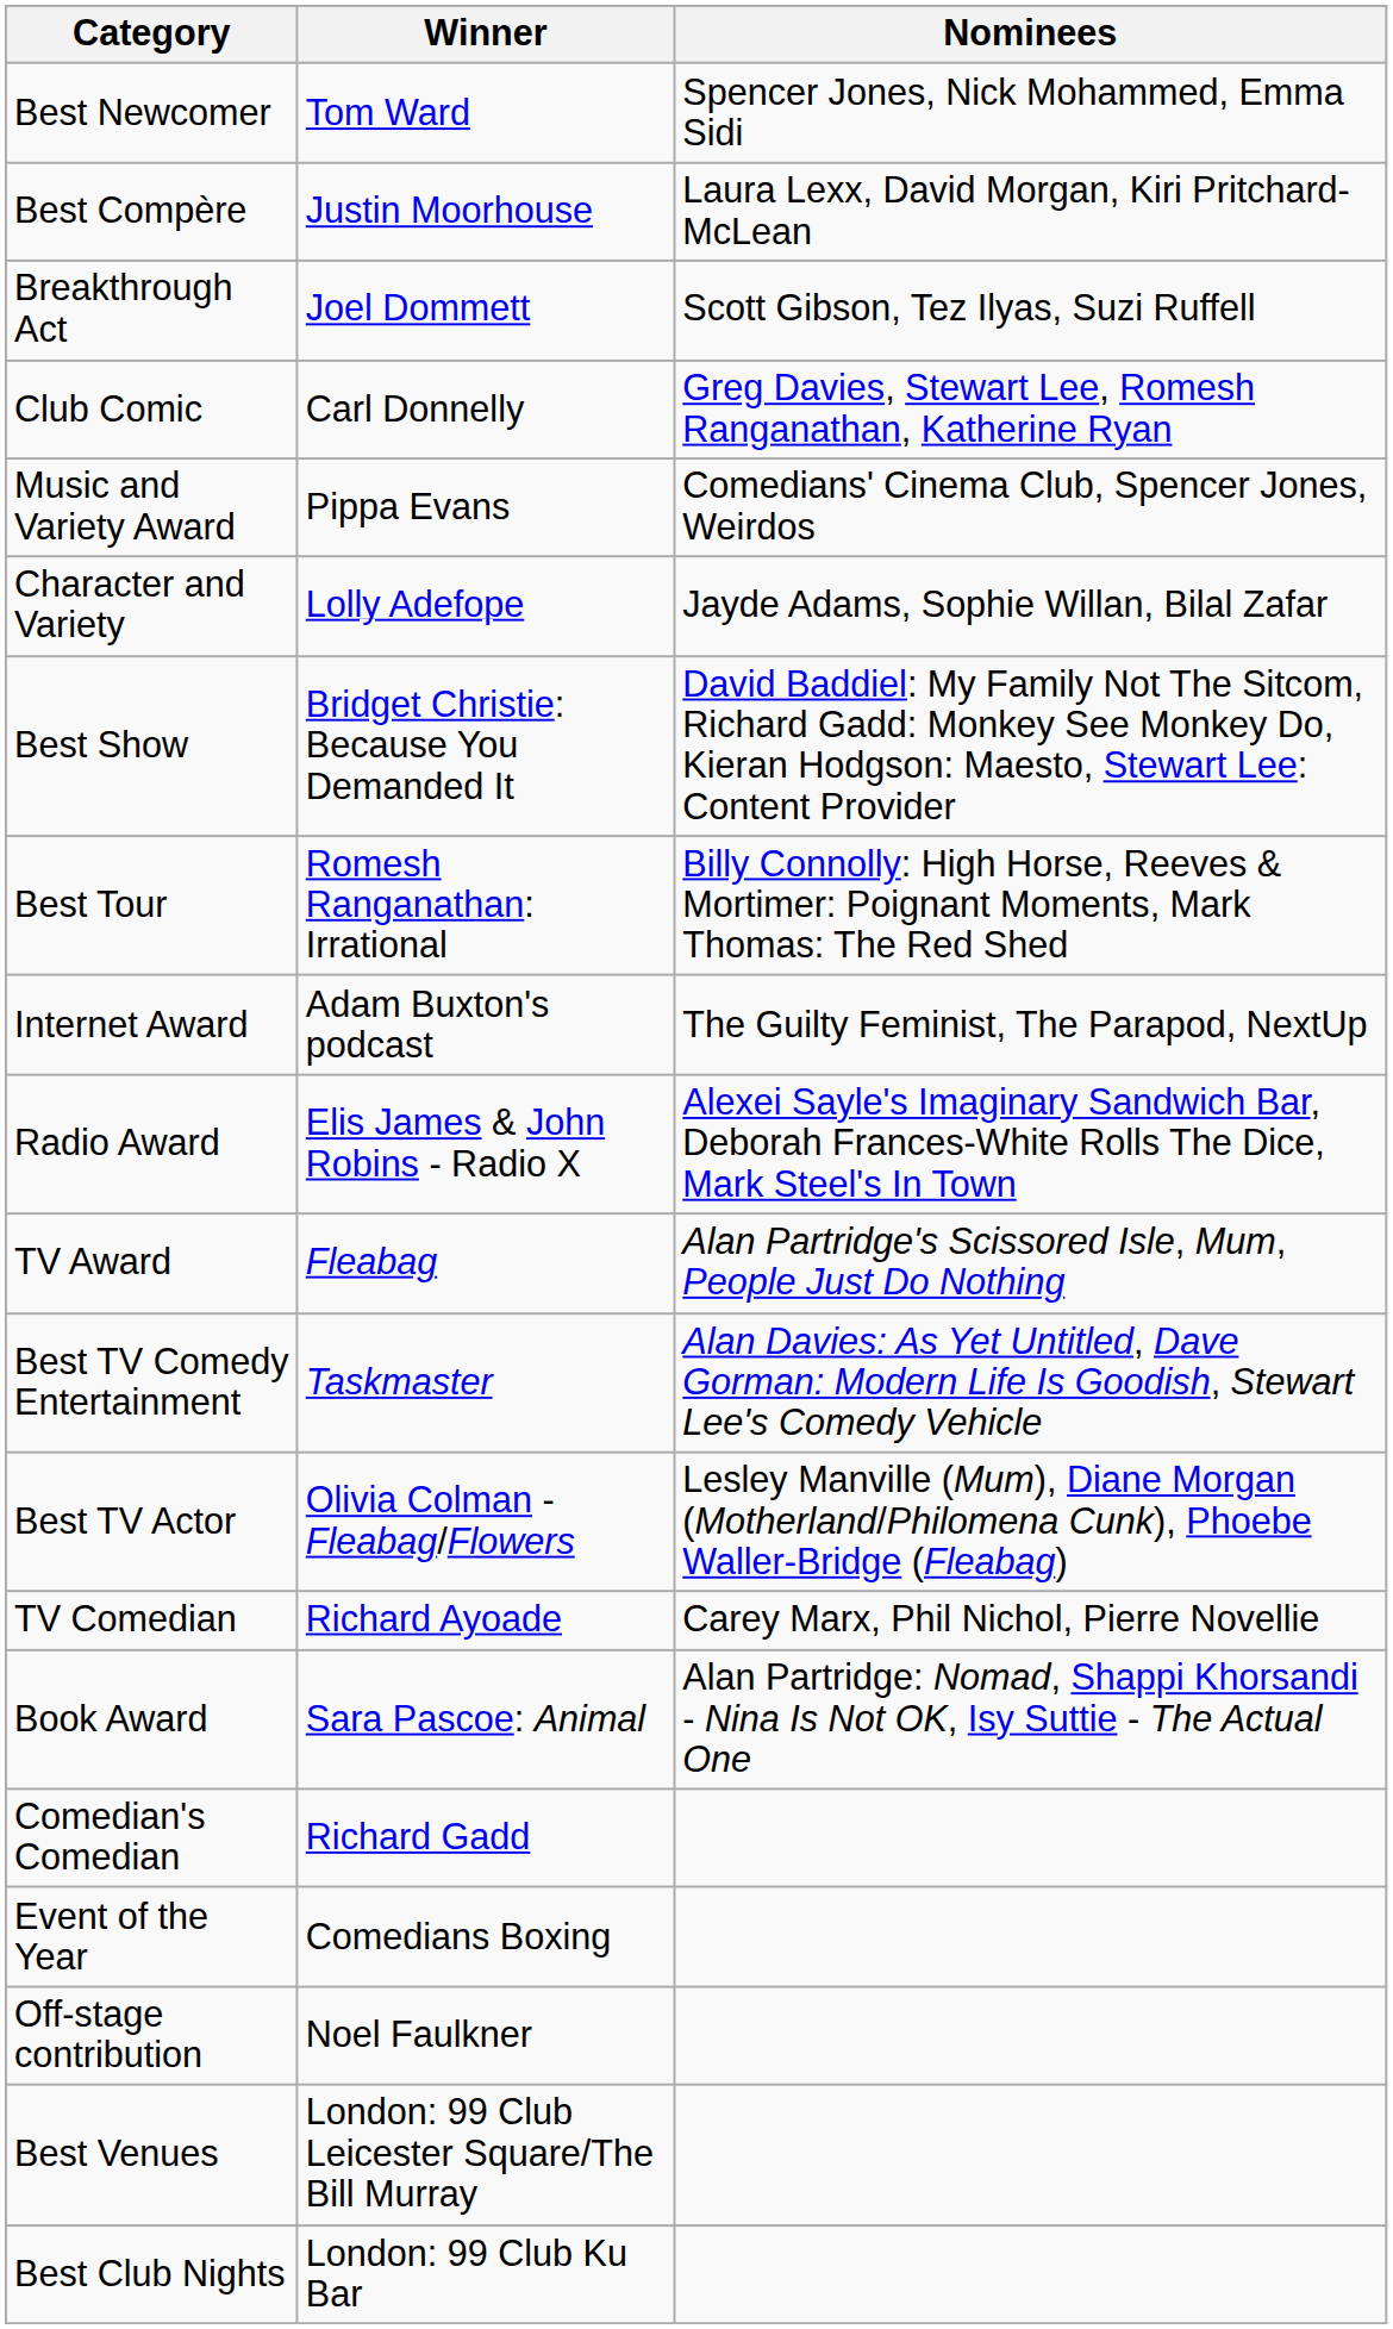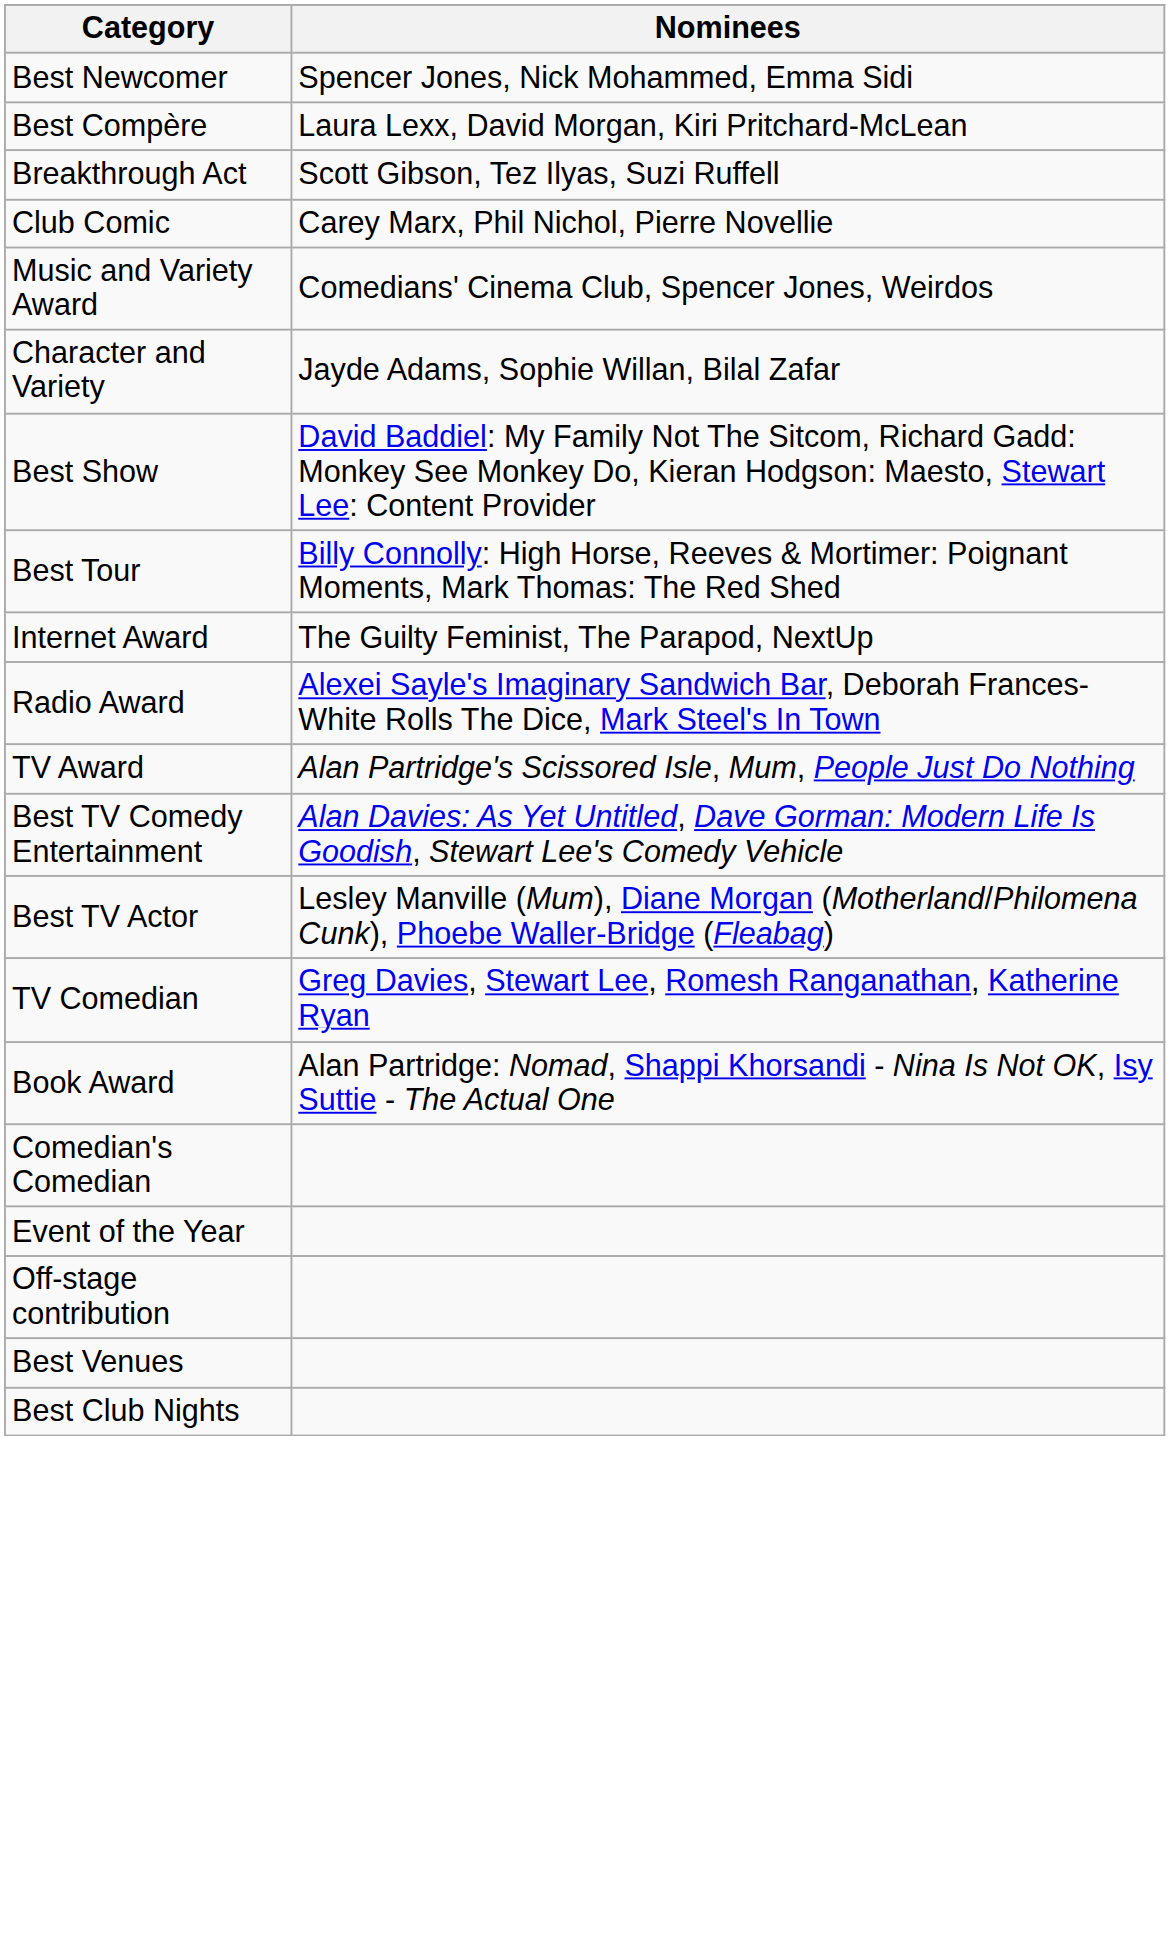 <table class="wikitable">
 <tr>
 <th>Category</th>
-<th>Winner</th>
 <th>Nominees</th>
 </tr>
 <tr>
 <td>Best Newcomer</td>
-<td><a href='#'>Tom Ward</a></td>
 <td>Spencer Jones, Nick Mohammed, Emma Sidi</td>
 </tr>
 <tr>
 <td>Best Compère</td>
-<td><a href='#'>Justin Moorhouse</a></td>
 <td>Laura Lexx, David Morgan, Kiri Pritchard-McLean</td>
 </tr>
 <tr>
 <td>Breakthrough Act</td>
-<td><a href='#'>Joel Dommett</a></td>
 <td>Scott Gibson, Tez Ilyas, Suzi Ruffell</td>
 </tr>
 <tr>
 <td>Club Comic</td>
-<td>Carl Donnelly</td>
-<td><a href='#'>Greg Davies</a>, <a href='#'>Stewart Lee</a>, <a href='#'>Romesh Ranganathan</a>, <a href='#'>Katherine Ryan</a></td>
+<td>Carey Marx, Phil Nichol, Pierre Novellie</td>
 </tr>
 <tr>
 <td>Music and Variety Award</td>
-<td>Pippa Evans</td>
 <td>Comedians' Cinema Club, Spencer Jones, Weirdos</td>
 </tr>
 <tr>
 <td>Character and Variety</td>
-<td><a href='#'>Lolly Adefope</a></td>
 <td>Jayde Adams, Sophie Willan, Bilal Zafar</td>
 </tr>
 <tr>
 <td>Best Show</td>
-<td><a href='#'>Bridget Christie</a>: Because You Demanded It</td>
 <td><a href='#'>David Baddiel</a>: My Family Not The Sitcom, Richard Gadd: Monkey See Monkey Do, Kieran Hodgson: Maesto, <a href='#'>Stewart Lee</a>: Content Provider</td>
 </tr>
 <tr>
 <td>Best Tour</td>
-<td><a href='#'>Romesh Ranganathan</a>: Irrational</td>
 <td><a href='#'>Billy Connolly</a>: High Horse, Reeves & Mortimer: Poignant Moments, Mark Thomas: The Red Shed</td>
 </tr>
 <tr>
 <td>Internet Award</td>
-<td>Adam Buxton's podcast</td>
 <td>The Guilty Feminist, The Parapod, NextUp</td>
 </tr>
 <tr>
 <td>Radio Award</td>
-<td><a href='#'>Elis James</a> & <a href='#'>John Robins</a> - Radio X</td>
 <td><a href='#'>Alexei Sayle's Imaginary Sandwich Bar</a>, Deborah Frances-White Rolls The Dice, <a href='#'>Mark Steel's In Town</a></td>
 </tr>
 <tr>
 <td>TV Award</td>
-<td><em><a href='#'>Fleabag</a></em></td>
 <td><em>Alan Partridge's Scissored Isle</em>, <em>Mum</em>, <em><a href='#'>People Just Do Nothing</a></em></td>
 </tr>
 <tr>
 <td>Best TV Comedy Entertainment</td>
-<td><a href='#'><em>Taskmaster</em></a></td>
 <td><em><a href='#'>Alan Davies: As Yet Untitled</a></em>, <em><a href='#'>Dave Gorman: Modern Life Is Goodish</a></em>, <em>Stewart Lee's Comedy Vehicle</em></td>
 </tr>
 <tr>
 <td>Best TV Actor</td>
-<td><a href='#'>Olivia Colman</a> - <em><a href='#'>Fleabag</a></em>/<a href='#'><em>Flowers</em></a></td>
 <td>Lesley Manville (<em>Mum</em>), <a href='#'>Diane Morgan</a> (<em>Motherland</em>/<em>Philomena Cunk</em>), <a href='#'>Phoebe Waller-Bridge</a> (<em><a href='#'>Fleabag</a></em>)</td>
 </tr>
 <tr>
 <td>TV Comedian</td>
-<td><a href='#'>Richard Ayoade</a></td>
-<td>Carey Marx, Phil Nichol, Pierre Novellie</td>
+<td><a href='#'>Greg Davies</a>, <a href='#'>Stewart Lee</a>, <a href='#'>Romesh Ranganathan</a>, <a href='#'>Katherine Ryan</a></td>
 </tr>
 <tr>
 <td>Book Award</td>
-<td><a href='#'>Sara Pascoe</a>: <em>Animal</em></td>
 <td>Alan Partridge: <em>Nomad</em>, <a href='#'>Shappi Khorsandi</a> - <em>Nina Is Not OK</em>, <a href='#'>Isy Suttie</a> - <em>The Actual One</em></td>
 </tr>
 <tr>
 <td>Comedian's Comedian</td>
-<td><a href='#'>Richard Gadd</a></td>
 <td></td>
 </tr>
 <tr>
 <td>Event of the Year</td>
-<td>Comedians Boxing</td>
 <td></td>
 </tr>
 <tr>
 <td>Off-stage contribution</td>
-<td>Noel Faulkner</td>
 <td></td>
 </tr>
 <tr>
 <td>Best Venues</td>
-<td>London: 99 Club Leicester Square/The Bill Murray<br></td>
 <td></td>
 </tr>
 <tr>
 <td>Best Club Nights</td>
-<td>London: 99 Club Ku Bar<br></td>
 <td></td>
 </tr>
 </table>
